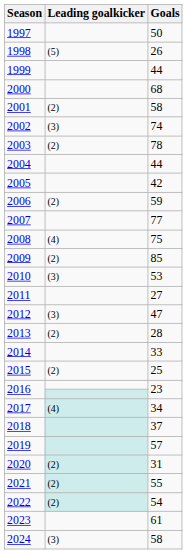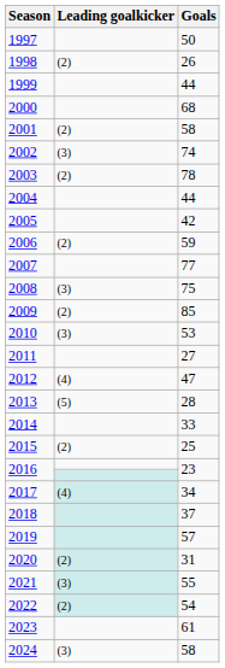 <table class="wikitable sortable">
 <tr>
 <th>Season</th>
 <th>Leading goalkicker</th>
 <th>Goals</th>
 </tr>
 <tr>
 <td><a href='#'>1997</a></td>
 <td></td>
 <td>50</td>
 </tr>
 <tr>
 <td><a href='#'>1998</a></td>
-<td> <small>(5)</small></td>
+<td> <small>(2)</small></td>
 <td>26</td>
 </tr>
 <tr>
 <td><a href='#'>1999</a></td>
 <td></td>
 <td>44</td>
 </tr>
 <tr>
 <td><a href='#'>2000</a></td>
 <td></td>
 <td>68</td>
 </tr>
 <tr>
 <td><a href='#'>2001</a></td>
 <td> <small>(2)</small></td>
 <td>58</td>
 </tr>
 <tr>
 <td><a href='#'>2002</a></td>
 <td> <small>(3)</small></td>
 <td>74</td>
 </tr>
 <tr>
 <td><a href='#'>2003</a></td>
 <td> <small>(2)</small></td>
 <td>78</td>
 </tr>
 <tr>
 <td><a href='#'>2004</a></td>
 <td></td>
 <td>44</td>
 </tr>
 <tr>
 <td><a href='#'>2005</a></td>
 <td></td>
 <td>42</td>
 </tr>
 <tr>
 <td><a href='#'>2006</a></td>
 <td> <small>(2)</small></td>
 <td>59</td>
 </tr>
 <tr>
 <td><a href='#'>2007</a></td>
 <td></td>
 <td>77</td>
 </tr>
 <tr>
 <td><a href='#'>2008</a></td>
-<td> <small>(4)</small></td>
+<td> <small>(3)</small></td>
 <td>75</td>
 </tr>
 <tr>
 <td><a href='#'>2009</a></td>
 <td> <small>(2)</small></td>
 <td>85</td>
 </tr>
 <tr>
 <td><a href='#'>2010</a></td>
 <td> <small>(3)</small></td>
 <td>53</td>
 </tr>
 <tr>
 <td><a href='#'>2011</a></td>
 <td></td>
 <td>27</td>
 </tr>
 <tr>
 <td><a href='#'>2012</a></td>
-<td> <small>(3)</small></td>
+<td> <small>(4)</small></td>
 <td>47</td>
 </tr>
 <tr>
 <td><a href='#'>2013</a></td>
-<td> <small>(2)</small></td>
+<td> <small>(5)</small></td>
 <td>28</td>
 </tr>
 <tr>
 <td><a href='#'>2014</a></td>
 <td></td>
 <td>33</td>
 </tr>
 <tr>
 <td><a href='#'>2015</a></td>
 <td> <small>(2)</small></td>
 <td>25</td>
 </tr>
 <tr>
 <td rowspan=2><a href='#'>2016</a></td>
 <td></td>
 <td rowspan=2>23</td>
 </tr>
 <tr>
 <td style="text-align:left; background:#cfecec;"></td>
 </tr>
 <tr>
 <td><a href='#'>2017</a></td>
 <td style="text-align:left; background:#cfecec;"> <small>(4)</small></td>
 <td>34</td>
 </tr>
 <tr>
 <td><a href='#'>2018</a></td>
 <td style="text-align:left; background:#cfecec;"></td>
 <td>37</td>
 </tr>
 <tr>
 <td><a href='#'>2019</a></td>
 <td style="text-align:left; background:#cfecec;"></td>
 <td>57</td>
 </tr>
 <tr>
 <td><a href='#'>2020</a></td>
 <td style="text-align:left; background:#cfecec;"> <small>(2)</small></td>
 <td>31</td>
 </tr>
 <tr>
 <td><a href='#'>2021</a></td>
-<td style="text-align:left; background:#cfecec;"> <small>(2)</small></td>
+<td style="text-align:left; background:#cfecec;"> <small>(3)</small></td>
 <td>55</td>
 </tr>
 <tr>
 <td><a href='#'>2022</a></td>
 <td style="text-align:left; background:#cfecec;"> <small>(2)</small></td>
 <td>54</td>
 </tr>
 <tr>
 <td><a href='#'>2023</a></td>
 <td></td>
 <td>61</td>
 </tr>
 <tr>
 <td><a href='#'>2024</a></td>
 <td> <small>(3)</small></td>
 <td>58</td>
 </tr>
 </table>
